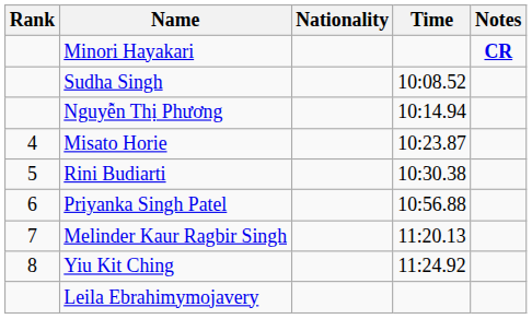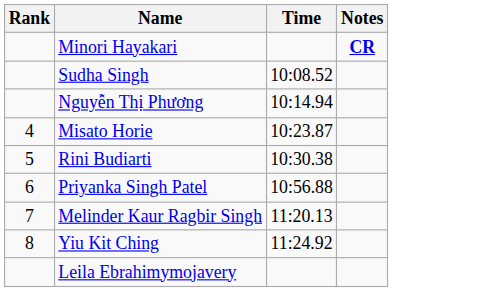 <table class="wikitable sortable" style="text-align:center">
 <tr>
 <th>Rank</th>
 <th>Name</th>
-<th>Nationality</th>
 <th>Time</th>
 <th>Notes</th>
 </tr>
 <tr>
 <td></td>
 <td align=left><a href='#'>Minori Hayakari</a></td>
-<td align=left></td>
 <td></td>
 <td><strong><a href='#'>CR</a></strong></td>
 </tr>
 <tr>
 <td></td>
 <td align=left><a href='#'>Sudha Singh</a></td>
-<td align=left></td>
 <td>10:08.52</td>
 <td></td>
 </tr>
 <tr>
 <td></td>
 <td align=left><a href='#'>Nguyễn Thị Phương</a></td>
-<td align=left></td>
 <td>10:14.94</td>
 <td></td>
 </tr>
 <tr>
 <td>4</td>
 <td align=left><a href='#'>Misato Horie</a></td>
-<td align=left></td>
 <td>10:23.87</td>
 <td></td>
 </tr>
 <tr>
 <td>5</td>
 <td align=left><a href='#'>Rini Budiarti</a></td>
-<td align=left></td>
 <td>10:30.38</td>
 <td></td>
 </tr>
 <tr>
 <td>6</td>
 <td align=left><a href='#'>Priyanka Singh Patel</a></td>
-<td align=left></td>
 <td>10:56.88</td>
 <td></td>
 </tr>
 <tr>
 <td>7</td>
 <td align=left><a href='#'>Melinder Kaur Ragbir Singh</a></td>
-<td align=left></td>
 <td>11:20.13</td>
 <td></td>
 </tr>
 <tr>
 <td>8</td>
 <td align=left><a href='#'>Yiu Kit Ching</a></td>
-<td align=left></td>
 <td>11:24.92</td>
 <td></td>
 </tr>
 <tr>
 <td></td>
 <td align=left><a href='#'>Leila Ebrahimymojavery</a></td>
-<td align=left></td>
 <td></td>
 <td></td>
 </tr>
 </table>
